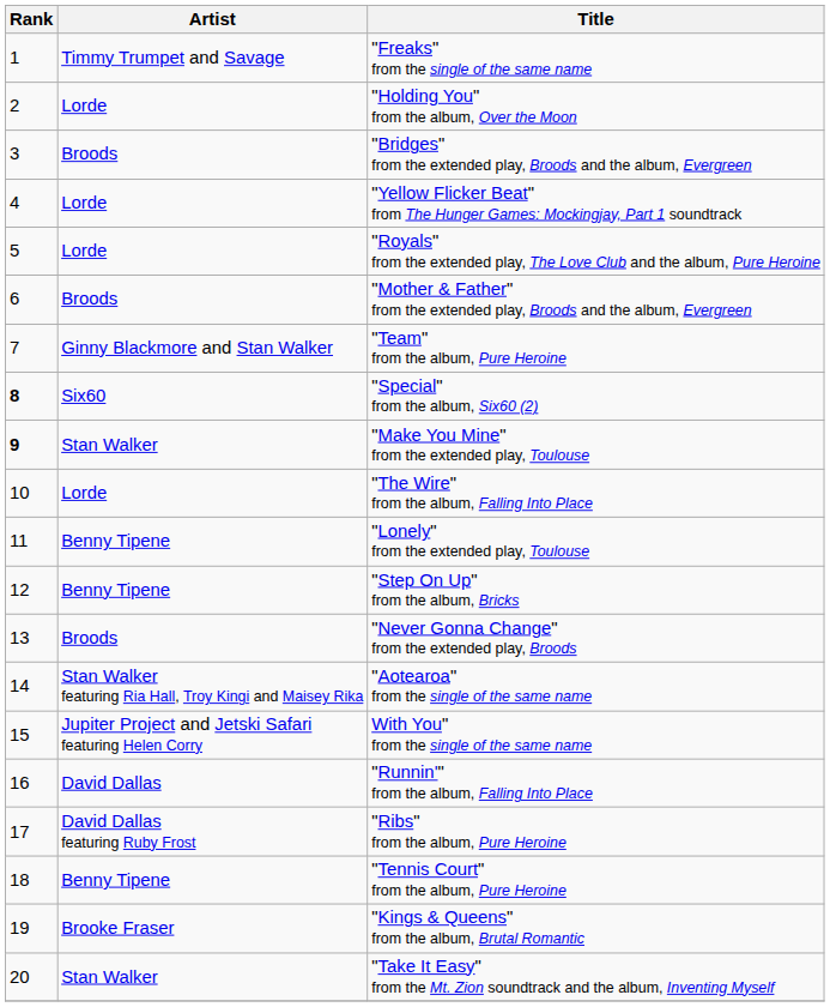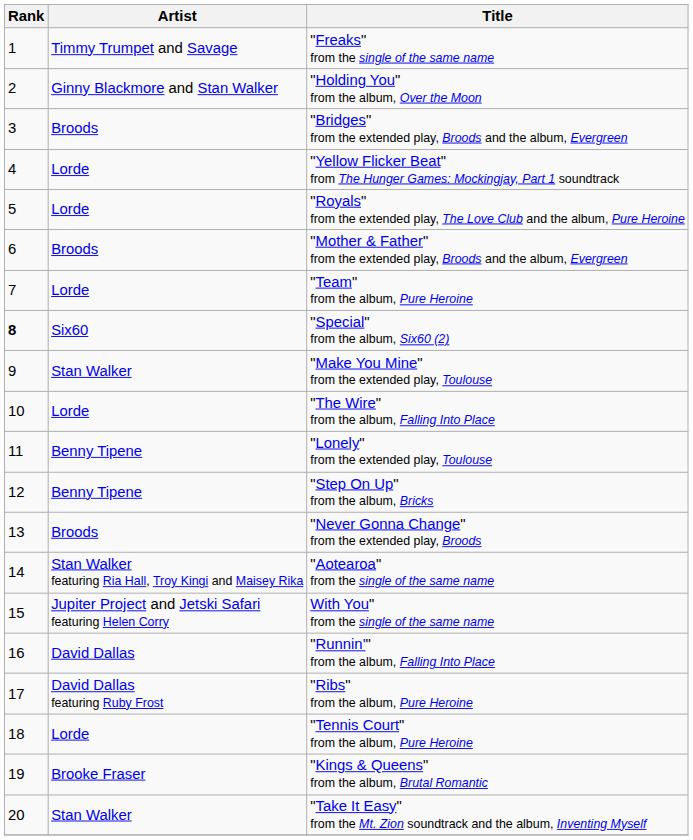 <table class="wikitable sortable">
 <tr>
 <th>Rank</th>
 <th>Artist</th>
 <th>Title</th>
 </tr>
 <tr>
 <td>1</td>
 <td><a href='#'>Timmy Trumpet</a> and <a href='#'>Savage</a></td>
 <td>"<a href='#'>Freaks</a>"<br><small>from the <em><a href='#'>single of the same name</a></em><br></small></td>
 </tr>
 <tr>
 <td>2</td>
-<td><a href='#'>Lorde</a></td>
+<td><a href='#'>Ginny Blackmore</a> and <a href='#'>Stan Walker</a></td>
 <td>"<a href='#'>Holding You</a>"<br><small>from the album, <em><a href='#'>Over the Moon</a></em><br></small></td>
 </tr>
 <tr>
 <td>3</td>
 <td><a href='#'>Broods</a></td>
 <td>"<a href='#'>Bridges</a>"<br><small>from the extended play, <em><a href='#'>Broods</a></em> and the album, <em><a href='#'>Evergreen</a></em></small><br></td>
 </tr>
 <tr>
 <td>4</td>
 <td><a href='#'>Lorde</a></td>
 <td>"<a href='#'>Yellow Flicker Beat</a>"<br><small>from <em><a href='#'>The Hunger Games: Mockingjay, Part 1</a></em> soundtrack<br></small></td>
 </tr>
 <tr>
 <td>5</td>
 <td><a href='#'>Lorde</a></td>
 <td>"<a href='#'>Royals</a>"<br><small>from the extended play, <em><a href='#'>The Love Club</a></em> and the album, <em><a href='#'>Pure Heroine</a></em></small><br></td>
 </tr>
 <tr>
 <td>6</td>
 <td><a href='#'>Broods</a></td>
 <td>"<a href='#'>Mother & Father</a>"<br><small>from the extended play, <em><a href='#'>Broods</a></em> and the album, <em><a href='#'>Evergreen</a></em></small><br></td>
 </tr>
 <tr>
 <td>7</td>
-<td><a href='#'>Ginny Blackmore</a> and <a href='#'>Stan Walker</a></td>
+<td><a href='#'>Lorde</a></td>
 <td>"<a href='#'>Team</a>"<br><small>from the album, <em><a href='#'>Pure Heroine</a></em></small><br></td>
 </tr>
 <tr>
 <td><strong>8</strong></td>
 <td><a href='#'>Six60</a></td>
 <td>"<a href='#'>Special</a>"<br><small>from the album, <em><a href='#'>Six60 (2)</a></em></small><br></td>
 </tr>
 <tr>
-<td><strong>9</strong></td>
+<td>9</td>
 <td><a href='#'>Stan Walker</a></td>
 <td>"<a href='#'>Make You Mine</a>"<br><small>from the extended play, <em><a href='#'>Toulouse</a></em></small><br></td>
 </tr>
 <tr>
 <td>10</td>
 <td><a href='#'>Lorde</a></td>
 <td>"<a href='#'>The Wire</a>"<small><br>from the album, <em><a href='#'>Falling Into Place</a></em></small><br></td>
 </tr>
 <tr>
 <td>11</td>
 <td><a href='#'>Benny Tipene</a></td>
 <td>"<a href='#'>Lonely</a>"<br><small>from the extended play, <em><a href='#'>Toulouse</a></em></small><br></td>
 </tr>
 <tr>
 <td>12</td>
 <td><a href='#'>Benny Tipene</a></td>
 <td>"<a href='#'>Step On Up</a>"<br><small>from the album, <em><a href='#'>Bricks</a></em></small><br></td>
 </tr>
 <tr>
 <td>13</td>
 <td><a href='#'>Broods</a></td>
 <td>"<a href='#'>Never Gonna Change</a>"<br><small>from the extended play, <em><a href='#'>Broods</a></em></small><br></td>
 </tr>
 <tr>
 <td>14</td>
 <td><a href='#'>Stan Walker</a><br><small>featuring <a href='#'>Ria Hall</a>, <a href='#'>Troy Kingi</a> and <a href='#'>Maisey Rika</a><br></small></td>
 <td>"<a href='#'>Aotearoa</a>"<br><small>from the <em><a href='#'>single of the same name</a></em></small><br></td>
 </tr>
 <tr>
 <td>15</td>
 <td><a href='#'>Jupiter Project</a> and <a href='#'>Jetski Safari</a><br><small>featuring <a href='#'>Helen Corry</a><br></small></td>
 <td><a href='#'>With You</a>"<br><small>from the <em><a href='#'>single of the same name</a></em><br></small></td>
 </tr>
 <tr>
 <td>16</td>
 <td><a href='#'>David Dallas</a></td>
 <td>"<a href='#'>Runnin'</a>"<small><br>from the album, <em><a href='#'>Falling Into Place</a></em></small><br></td>
 </tr>
 <tr>
 <td>17</td>
 <td><a href='#'>David Dallas</a><br><small>featuring <a href='#'>Ruby Frost</a></small><br></td>
 <td>"<a href='#'>Ribs</a>"<br><small>from the album, <em><a href='#'>Pure Heroine</a></em></small><br></td>
 </tr>
 <tr>
 <td>18</td>
-<td><a href='#'>Benny Tipene</a></td>
+<td><a href='#'>Lorde</a></td>
 <td>"<a href='#'>Tennis Court</a>"<br><small>from the album, <em><a href='#'>Pure Heroine</a></em></small><br></td>
 </tr>
 <tr>
 <td>19</td>
 <td><a href='#'>Brooke Fraser</a></td>
 <td>"<a href='#'>Kings & Queens</a>"<br><small>from the album, <em><a href='#'>Brutal Romantic</a></em></small><br></td>
 </tr>
 <tr>
 <td>20</td>
 <td><a href='#'>Stan Walker</a></td>
 <td>"<a href='#'>Take It Easy</a>"<br><small>from the <em><a href='#'>Mt. Zion</a></em> soundtrack and the album, <em><a href='#'>Inventing Myself</a></em><br></small></td>
 </tr>
 <tr>
 </tr>
 </table>
